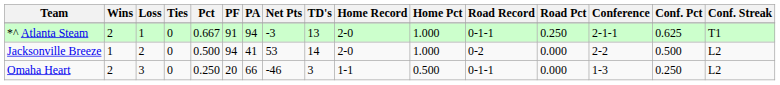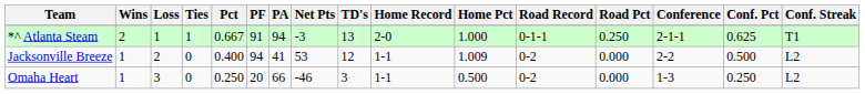 <table class="wikitable">
 <tr>
 <th>Team</th>
 <th>Wins</th>
 <th>Loss</th>
 <th>Ties</th>
 <th>Pct</th>
 <th>PF</th>
 <th>PA</th>
 <th>Net Pts</th>
 <th>TD's</th>
 <th>Home Record</th>
 <th>Home Pct</th>
 <th>Road Record</th>
 <th>Road Pct</th>
 <th>Conference</th>
 <th>Conf. Pct</th>
 <th>Conf. Streak</th>
 </tr>
 <tr>
 </tr>
 <tr bgcolor="#ccffcc">
 <td>*^ <a href='#'>Atlanta Steam</a></td>
 <td>2</td>
 <td>1</td>
-<td>0</td>
+<td>1</td>
 <td>0.667</td>
 <td>91</td>
 <td>94</td>
 <td>-3</td>
 <td>13</td>
 <td>2-0</td>
 <td>1.000</td>
 <td>0-1-1</td>
 <td>0.250</td>
 <td>2-1-1</td>
 <td>0.625</td>
 <td>T1</td>
 </tr>
 <tr>
 <td><a href='#'>Jacksonville Breeze</a></td>
 <td>1</td>
 <td>2</td>
 <td>0</td>
-<td>0.500</td>
+<td>0.400</td>
 <td>94</td>
 <td>41</td>
 <td>53</td>
-<td>14</td>
-<td>2-0</td>
-<td>1.000</td>
+<td>12</td>
+<td>1-1</td>
+<td>1.009</td>
 <td>0-2</td>
 <td>0.000</td>
 <td>2-2</td>
 <td>0.500</td>
 <td>L2</td>
 </tr>
 <tr>
 <td><a href='#'>Omaha Heart</a></td>
-<td>2</td>
+<td>1</td>
 <td>3</td>
 <td>0</td>
 <td>0.250</td>
 <td>20</td>
 <td>66</td>
 <td>-46</td>
 <td>3</td>
 <td>1-1</td>
 <td>0.500</td>
-<td>0-1-1</td>
+<td>0-2</td>
 <td>0.000</td>
 <td>1-3</td>
 <td>0.250</td>
 <td>L2</td>
 </tr>
 </table>
